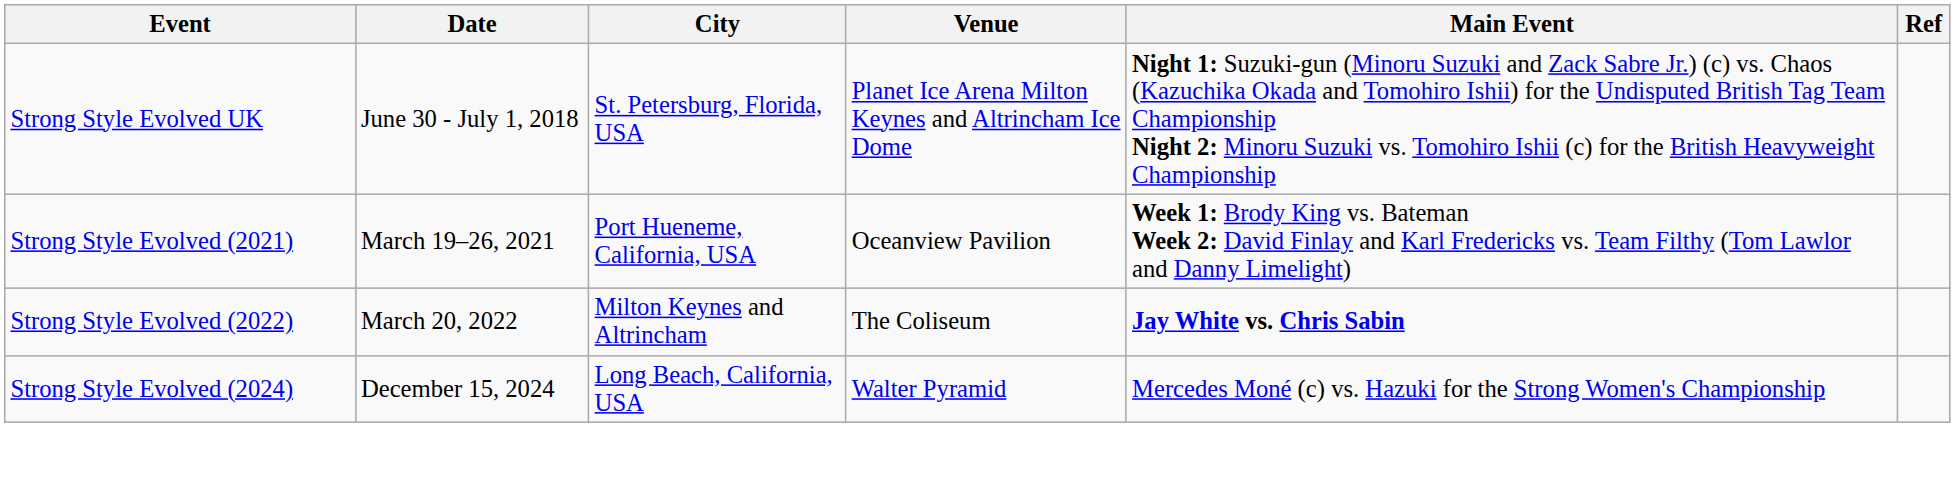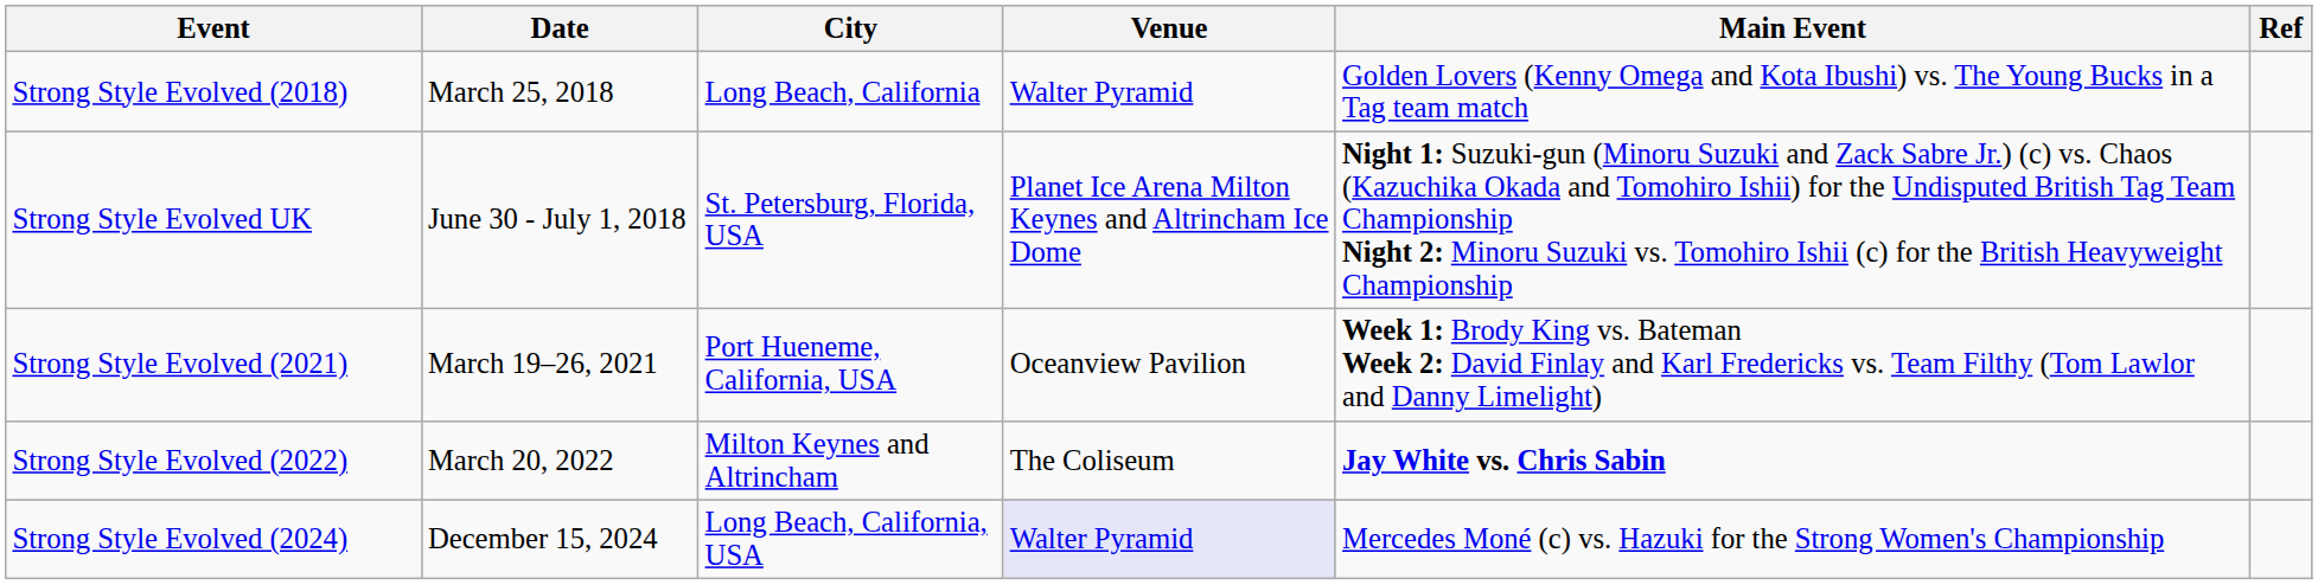 <table class="wikitable" width="100%">
 <tr>
 <th width="15%">Event</th>
 <th width="10%">Date</th>
 <th width="11%">City</th>
 <th width="12%">Venue</th>
 <th width="33%">Main Event</th>
 <th width="1%">Ref</th>
+</tr>
+<tr>
+<td><a href='#'>Strong Style Evolved (2018)</a></td>
+<td>March 25, 2018</td>
+<td><a href='#'>Long Beach, California</a></td>
+<td><a href='#'>Walter Pyramid</a></td>
+<td><a href='#'>Golden Lovers</a> (<a href='#'>Kenny Omega</a> and <a href='#'>Kota Ibushi</a>) vs. <a href='#'>The Young Bucks</a> in a <a href='#'>Tag team match</a></td>
+<td></td>
 </tr>
 <tr>
 <td><a href='#'>Strong Style Evolved UK</a></td>
 <td>June 30 - July 1, 2018</td>
 <td><a href='#'>St. Petersburg, Florida, USA</a></td>
 <td><a href='#'>Planet Ice Arena Milton Keynes</a> and <a href='#'>Altrincham Ice Dome</a></td>
 <td><strong>Night 1:</strong> Suzuki-gun (<a href='#'>Minoru Suzuki</a> and <a href='#'>Zack Sabre Jr.</a>) (c) vs. Chaos (<a href='#'>Kazuchika Okada</a> and <a href='#'>Tomohiro Ishii</a>) for the <a href='#'>Undisputed British Tag Team Championship</a><br><strong>Night 2:</strong> <a href='#'>Minoru Suzuki</a> vs. <a href='#'>Tomohiro Ishii</a> (c) for the <a href='#'>British Heavyweight Championship</a></td>
 <td></td>
 </tr>
 <tr>
 <td><a href='#'>Strong Style Evolved (2021)</a></td>
 <td>March 19–26, 2021</td>
 <td><a href='#'>Port Hueneme, California, USA</a></td>
 <td>Oceanview Pavilion</td>
 <td><strong>Week 1:</strong> <a href='#'>Brody King</a> vs. Bateman<br><strong>Week 2:</strong> <a href='#'>David Finlay</a> and <a href='#'>Karl Fredericks</a> vs. <a href='#'>Team Filthy</a> (<a href='#'>Tom Lawlor</a> and <a href='#'>Danny Limelight</a>)</td>
 <td></td>
 </tr>
 <tr>
 <td><a href='#'>Strong Style Evolved (2022)</a></td>
 <td>March 20, 2022</td>
 <td><a href='#'>Milton Keynes</a> and <a href='#'>Altrincham</a></td>
 <td>The Coliseum</td>
 <td><strong><a href='#'>Jay White</a> vs. <a href='#'>Chris Sabin</a></strong></td>
 <td></td>
 </tr>
 <tr>
 <td><a href='#'>Strong Style Evolved (2024)</a></td>
 <td>December 15, 2024</td>
 <td><a href='#'>Long Beach, California, USA</a></td>
-<td><a href='#'>Walter Pyramid</a></td>
+<td style="background: lavender;"><a href='#'>Walter Pyramid</a></td>
 <td><a href='#'>Mercedes Moné</a> (c) vs. <a href='#'>Hazuki</a> for the <a href='#'>Strong Women's Championship</a></td>
 <td></td>
 </tr>
 </table>
